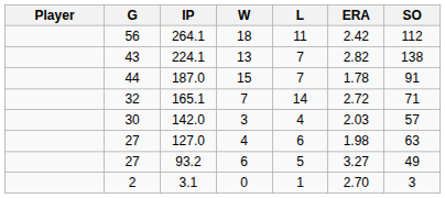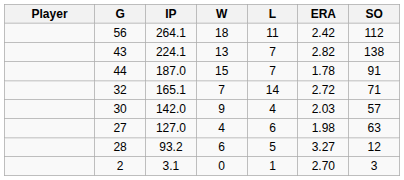 <table class="wikitable sortable">
 <tr>
 <th bgcolor="#DDDDFF" width="16%">Player</th>
 <th bgcolor="#DDDDFF" width="9%">G</th>
 <th bgcolor="#DDDDFF" width="9%">IP</th>
 <th bgcolor="#DDDDFF" width="9%">W</th>
 <th bgcolor="#DDDDFF" width="9%">L</th>
 <th bgcolor="#DDDDFF" width="9%">ERA</th>
 <th bgcolor="#DDDDFF" width="9%">SO</th>
 </tr>
 <tr align="center">
 <td></td>
 <td>56</td>
 <td>264.1</td>
 <td>18</td>
 <td>11</td>
 <td>2.42</td>
 <td>112</td>
 </tr>
 <tr align="center">
 <td></td>
 <td>43</td>
 <td>224.1</td>
 <td>13</td>
 <td>7</td>
 <td>2.82</td>
 <td>138</td>
 </tr>
 <tr align="center">
 <td></td>
 <td>44</td>
 <td>187.0</td>
 <td>15</td>
 <td>7</td>
 <td>1.78</td>
 <td>91</td>
 </tr>
 <tr align="center">
 <td></td>
 <td>32</td>
 <td>165.1</td>
 <td>7</td>
 <td>14</td>
 <td>2.72</td>
 <td>71</td>
 </tr>
 <tr align="center">
 <td></td>
 <td>30</td>
 <td>142.0</td>
-<td>3</td>
+<td>9</td>
 <td>4</td>
 <td>2.03</td>
 <td>57</td>
 </tr>
 <tr align="center">
 <td></td>
 <td>27</td>
 <td>127.0</td>
 <td>4</td>
 <td>6</td>
 <td>1.98</td>
 <td>63</td>
 </tr>
 <tr align="center">
 <td></td>
-<td>27</td>
+<td>28</td>
 <td>93.2</td>
 <td>6</td>
 <td>5</td>
 <td>3.27</td>
-<td>49</td>
+<td>12</td>
 </tr>
 <tr align="center">
 <td></td>
 <td>2</td>
 <td>3.1</td>
 <td>0</td>
 <td>1</td>
 <td>2.70</td>
 <td>3</td>
 </tr>
 </table>
